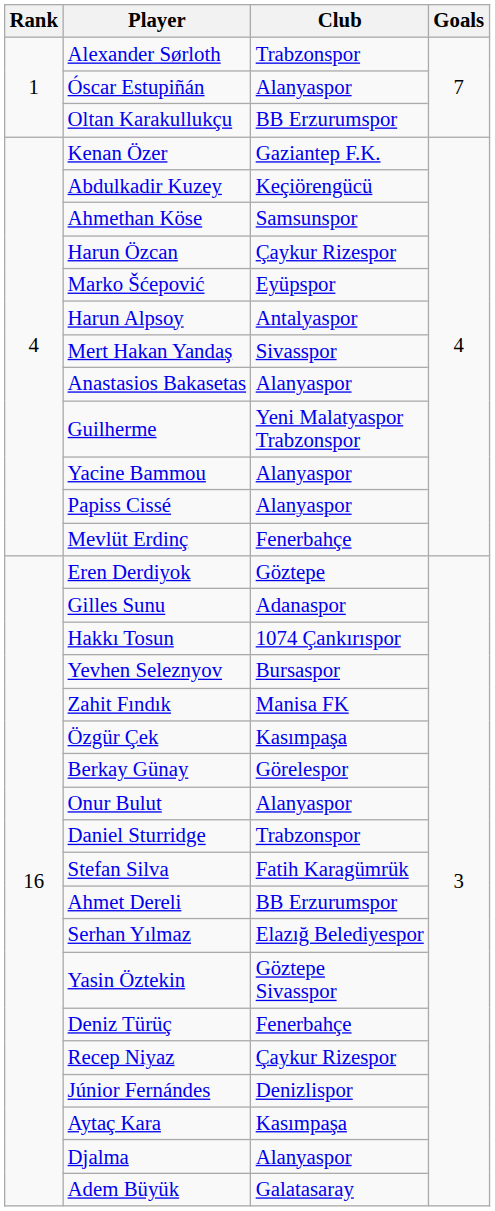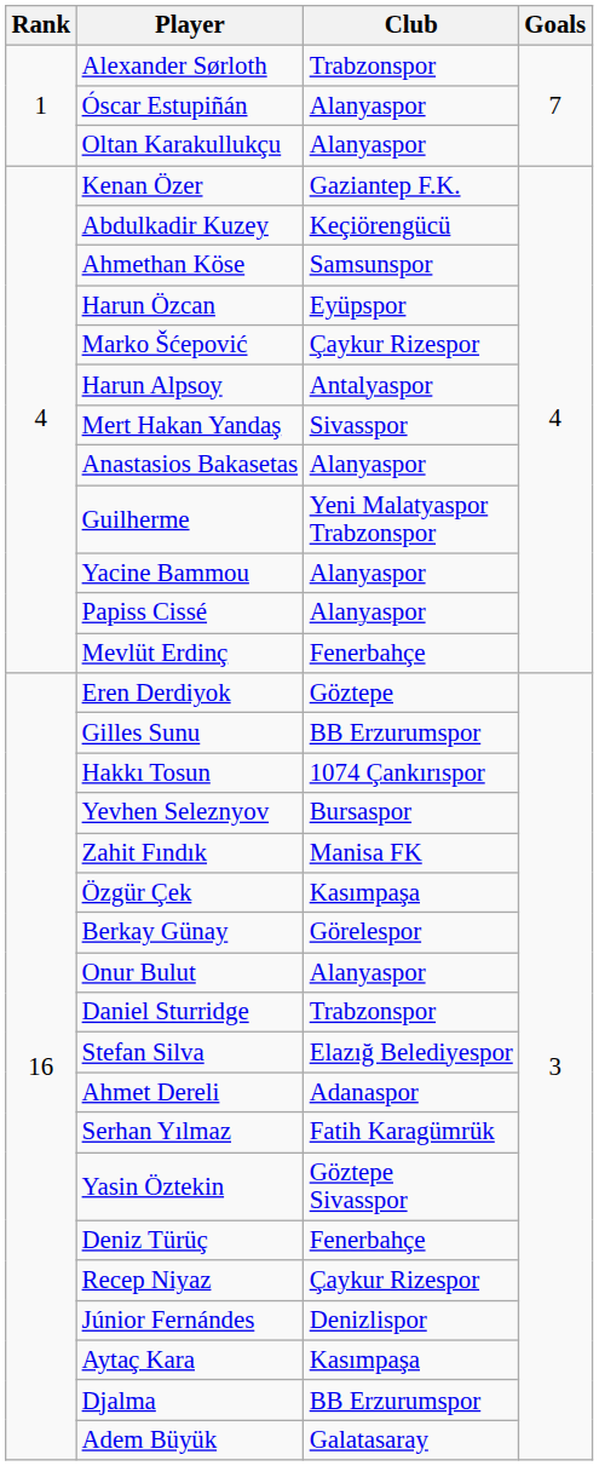 <table class="wikitable sortable" style="text-align:center">
 <tr>
 <th>Rank</th>
 <th>Player</th>
 <th>Club</th>
 <th>Goals</th>
 </tr>
 <tr>
 <td rowspan="3">1</td>
 <td align="left"> <a href='#'>Alexander Sørloth</a></td>
 <td align="left"><a href='#'>Trabzonspor</a></td>
 <td rowspan="3">7</td>
 </tr>
 <tr>
 <td align="left"> <a href='#'>Óscar Estupiñán</a></td>
 <td align="left"><a href='#'>Alanyaspor</a></td>
 </tr>
 <tr>
 <td align="left"> <a href='#'>Oltan Karakullukçu</a></td>
-<td align="left"><a href='#'>BB Erzurumspor</a></td>
+<td align="left"><a href='#'>Alanyaspor</a></td>
 </tr>
 <tr>
 <td rowspan="12">4</td>
 <td align="left"> <a href='#'>Kenan Özer</a></td>
 <td align="left"><a href='#'>Gaziantep F.K.</a></td>
 <td rowspan="12">4</td>
 </tr>
 <tr>
 <td align="left"> <a href='#'>Abdulkadir Kuzey</a></td>
 <td align="left"><a href='#'>Keçiörengücü</a></td>
 </tr>
 <tr>
 <td align="left"> <a href='#'>Ahmethan Köse</a></td>
 <td align="left"><a href='#'>Samsunspor</a></td>
 </tr>
 <tr>
 <td align="left"> <a href='#'>Harun Özcan</a></td>
-<td align="left"><a href='#'>Çaykur Rizespor</a></td>
+<td align="left"><a href='#'>Eyüpspor</a></td>
 </tr>
 <tr>
 <td align="left"> <a href='#'>Marko Šćepović</a></td>
-<td align="left"><a href='#'>Eyüpspor</a></td>
+<td align="left"><a href='#'>Çaykur Rizespor</a></td>
 </tr>
 <tr>
 <td align="left"> <a href='#'>Harun Alpsoy</a></td>
 <td align="left"><a href='#'>Antalyaspor</a></td>
 </tr>
 <tr>
 <td align="left"> <a href='#'>Mert Hakan Yandaş</a></td>
 <td align="left"><a href='#'>Sivasspor</a></td>
 </tr>
 <tr>
 <td align="left"> <a href='#'>Anastasios Bakasetas</a></td>
 <td align="left"><a href='#'>Alanyaspor</a></td>
 </tr>
 <tr>
 <td align="left"> <a href='#'>Guilherme</a></td>
 <td align="left"><a href='#'>Yeni Malatyaspor</a><br><a href='#'>Trabzonspor</a></td>
 </tr>
 <tr>
 <td align="left"> <a href='#'>Yacine Bammou</a></td>
 <td align="left"><a href='#'>Alanyaspor</a></td>
 </tr>
 <tr>
 <td align="left"> <a href='#'>Papiss Cissé</a></td>
 <td align="left"><a href='#'>Alanyaspor</a></td>
 </tr>
 <tr>
 <td align="left"> <a href='#'>Mevlüt Erdinç</a></td>
 <td align="left"><a href='#'>Fenerbahçe</a></td>
 </tr>
 <tr>
 <td rowspan="19">16</td>
 <td align="left"> <a href='#'>Eren Derdiyok</a></td>
 <td align="left"><a href='#'>Göztepe</a></td>
 <td rowspan="19">3</td>
 </tr>
 <tr>
 <td align="left"> <a href='#'>Gilles Sunu</a></td>
-<td align="left"><a href='#'>Adanaspor</a></td>
+<td align="left"><a href='#'>BB Erzurumspor</a></td>
 </tr>
 <tr>
 <td align="left"> <a href='#'>Hakkı Tosun</a></td>
 <td align="left"><a href='#'>1074 Çankırıspor</a></td>
 </tr>
 <tr>
 <td align="left"> <a href='#'>Yevhen Seleznyov</a></td>
 <td align="left"><a href='#'>Bursaspor</a></td>
 </tr>
 <tr>
 <td align="left"> <a href='#'>Zahit Fındık</a></td>
 <td align="left"><a href='#'>Manisa FK</a></td>
 </tr>
 <tr>
 <td align="left"> <a href='#'>Özgür Çek</a></td>
 <td align="left"><a href='#'>Kasımpaşa</a></td>
 </tr>
 <tr>
 <td align="left"> <a href='#'>Berkay Günay</a></td>
 <td align="left"><a href='#'>Görelespor</a></td>
 </tr>
 <tr>
 <td align="left"> <a href='#'>Onur Bulut</a></td>
 <td align="left"><a href='#'>Alanyaspor</a></td>
 </tr>
 <tr>
 <td align="left"> <a href='#'>Daniel Sturridge</a></td>
 <td align="left"><a href='#'>Trabzonspor</a></td>
 </tr>
 <tr>
 <td align="left"> <a href='#'>Stefan Silva</a></td>
-<td align="left"><a href='#'>Fatih Karagümrük</a></td>
+<td align="left"><a href='#'>Elazığ Belediyespor</a></td>
 </tr>
 <tr>
 <td align="left"> <a href='#'>Ahmet Dereli</a></td>
-<td align="left"><a href='#'>BB Erzurumspor</a></td>
+<td align="left"><a href='#'>Adanaspor</a></td>
 </tr>
 <tr>
 <td align="left"> <a href='#'>Serhan Yılmaz</a></td>
-<td align="left"><a href='#'>Elazığ Belediyespor</a></td>
+<td align="left"><a href='#'>Fatih Karagümrük</a></td>
 </tr>
 <tr>
 <td align="left"> <a href='#'>Yasin Öztekin</a></td>
 <td align="left"><a href='#'>Göztepe</a><br><a href='#'>Sivasspor</a></td>
 </tr>
 <tr>
 <td align="left"> <a href='#'>Deniz Türüç</a></td>
 <td align="left"><a href='#'>Fenerbahçe</a></td>
 </tr>
 <tr>
 <td align="left"> <a href='#'>Recep Niyaz</a></td>
 <td align="left"><a href='#'>Çaykur Rizespor</a></td>
 </tr>
 <tr>
 <td align="left"> <a href='#'>Júnior Fernándes</a></td>
 <td align="left"><a href='#'>Denizlispor</a></td>
 </tr>
 <tr>
 <td align="left"> <a href='#'>Aytaç Kara</a></td>
 <td align="left"><a href='#'>Kasımpaşa</a></td>
 </tr>
 <tr>
 <td align="left"> <a href='#'>Djalma</a></td>
-<td align="left"><a href='#'>Alanyaspor</a></td>
+<td align="left"><a href='#'>BB Erzurumspor</a></td>
 </tr>
 <tr>
 <td align="left"> <a href='#'>Adem Büyük</a></td>
 <td align="left"><a href='#'>Galatasaray</a></td>
 </tr>
 </table>
